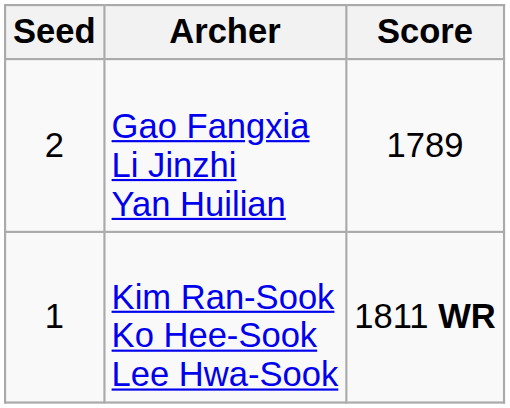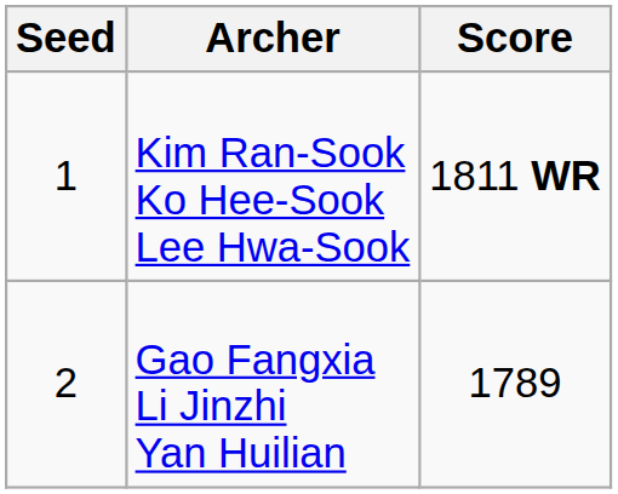 <table class="wikitable" style="text-align:center">
 <tr>
 <th>Seed</th>
 <th>Archer</th>
 <th>Score</th>
 </tr>
 <tr>
+<td>1</td>
+<td align=left> <br> <a href='#'>Kim Ran-Sook</a> <br> <a href='#'>Ko Hee-Sook</a> <br> <a href='#'>Lee Hwa-Sook</a></td>
+<td>1811 <strong>WR</strong></td>
+</tr>
+<tr>
 <td>2</td>
 <td align=left> <br> <a href='#'>Gao Fangxia</a> <br> <a href='#'>Li Jinzhi</a> <br> <a href='#'>Yan Huilian</a></td>
 <td>1789</td>
 </tr>
-<tr>
-<td>1</td>
-<td align=left> <br> <a href='#'>Kim Ran-Sook</a> <br> <a href='#'>Ko Hee-Sook</a> <br> <a href='#'>Lee Hwa-Sook</a></td>
-<td>1811 <strong>WR</strong></td>
-</tr>
 </table>
